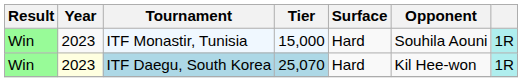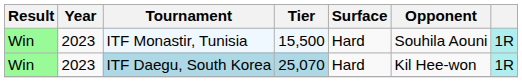 <table class="wikitable">
 <tr>
 <th>Result</th>
 <th width=40>Year</th>
 <th>Tournament</th>
 <th>Tier</th>
 <th>Surface</th>
 <th>Opponent</th>
 <th></th>
 </tr>
 <tr>
 <td bgcolor=98fb98>Win</td>
 <td>2023</td>
 <td bgcolor=f0f8ff>ITF Monastir, Tunisia</td>
-<td bgcolor=f0f8ff>15,000</td>
+<td bgcolor=f0f8ff>15,500</td>
 <td>Hard</td>
 <td> Souhila Aouni</td>
 <td bgcolor=afeeee>1R</td>
 </tr>
 <tr>
 <td bgcolor=98fb98>Win</td>
-<td style="background: lightyellow;">2023</td>
+<td>2023</td>
 <td bgcolor=lightblue>ITF Daegu, South Korea</td>
 <td bgcolor=lightblue>25,070</td>
 <td>Hard</td>
 <td> Kil Hee-won</td>
 <td bgcolor=afeeee>1R</td>
 </tr>
 <tr>
 </tr>
 </table>
